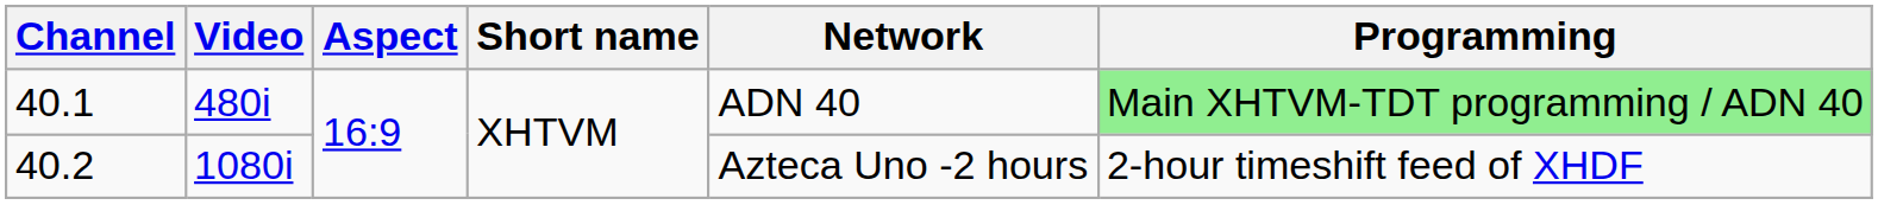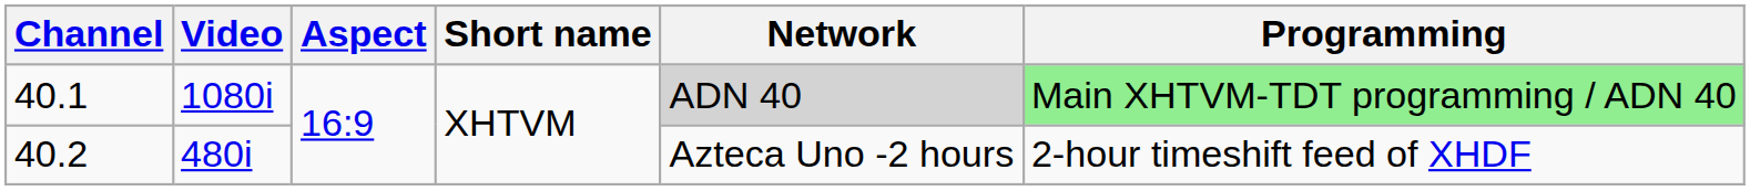 <table class="wikitable sortable">
 <tr>
 <th><a href='#'>Channel</a></th>
 <th><a href='#'>Video</a></th>
 <th><a href='#'>Aspect</a></th>
 <th>Short name</th>
 <th>Network</th>
 <th>Programming</th>
 </tr>
 <tr>
 <td>40.1</td>
-<td><a href='#'>480i</a></td>
+<td><a href='#'>1080i</a></td>
 <td rowspan=2><a href='#'>16:9</a></td>
 <td rowspan=2>XHTVM</td>
-<td>ADN 40</td>
+<td style="background: lightgrey;">ADN 40</td>
 <td rowspan=1 style="background: lightgreen;">Main XHTVM-TDT programming / ADN 40</td>
 </tr>
 <tr>
 <td>40.2</td>
-<td><a href='#'>1080i</a></td>
+<td><a href='#'>480i</a></td>
 <td>Azteca Uno -2 hours</td>
 <td rowspan=2>2-hour timeshift feed of <a href='#'>XHDF</a></td>
 </tr>
 </table>
